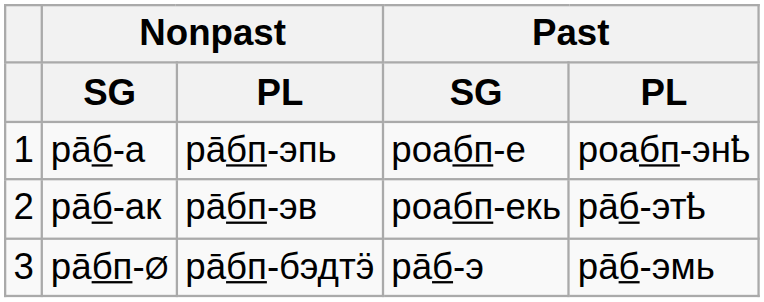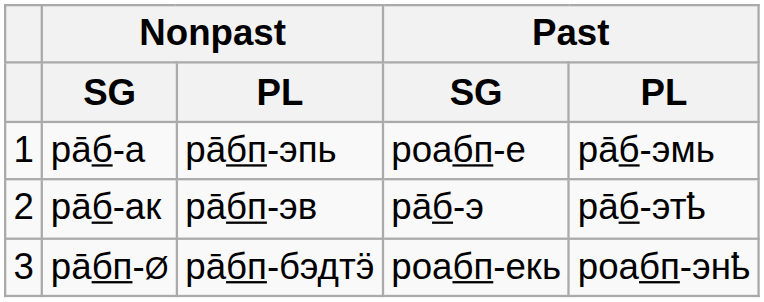 <table class="wikitable">
 <tr>
 <th></th>
 <th colspan="2">Nonpast</th>
 <th colspan="2">Past</th>
 </tr>
 <tr>
 <th></th>
 <th>SG</th>
 <th>PL</th>
 <th>SG</th>
 <th>PL</th>
 </tr>
 <tr>
 <td>1</td>
 <td>рā<u>б</u>-а</td>
 <td>рā<u>бп</u>-эпь</td>
 <td>роа<u>бп</u>-е</td>
-<td>роа<u>бп</u>-энҍ</td>
+<td>рā<u>б</u>-эмь</td>
 </tr>
 <tr>
 <td>2</td>
 <td>рā<u>б</u>-ак</td>
 <td>рā<u>бп</u>-эв</td>
-<td>роа<u>бп</u>-екь</td>
+<td>рā<u>б</u>-э</td>
 <td>рā<u>б</u>-этҍ</td>
 </tr>
 <tr>
 <td>3</td>
 <td>рā<u>бп</u>-<small>Ø</small></td>
 <td>рā<u>бп</u>-бэдтӭ</td>
-<td>рā<u>б</u>-э</td>
-<td>рā<u>б</u>-эмь</td>
+<td>роа<u>бп</u>-екь</td>
+<td>роа<u>бп</u>-энҍ</td>
 </tr>
 </table>
